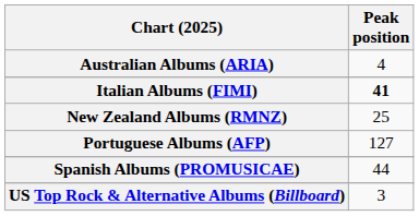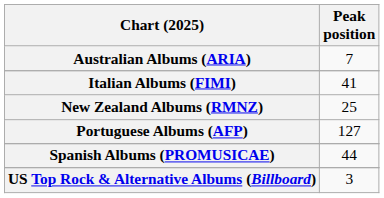 <table class="wikitable sortable plainrowheaders" style="text-align:center">
 <tr>
 <th scope="col">Chart (2025)</th>
 <th scope="col">Peak<br>position</th>
 </tr>
 <tr>
 <th scope="row">Australian Albums (<a href='#'>ARIA</a>)</th>
-<td>4</td>
+<td>7</td>
 </tr>
 <tr>
 </tr>
 <tr>
 </tr>
 <tr>
 </tr>
 <tr>
 </tr>
 <tr>
 </tr>
 <tr>
 </tr>
 <tr>
 </tr>
 <tr>
 <th scope="row">Italian Albums (<a href='#'>FIMI</a>)</th>
-<td><strong>41</strong></td>
+<td>41</td>
 </tr>
 <tr>
 <th scope="row">New Zealand Albums (<a href='#'>RMNZ</a>)</th>
 <td>25</td>
 </tr>
 <tr>
 <th scope="row">Portuguese Albums (<a href='#'>AFP</a>)</th>
 <td>127</td>
 </tr>
 <tr>
 </tr>
 <tr>
 <th scope="row">Spanish Albums (<a href='#'>PROMUSICAE</a>)</th>
 <td>44</td>
 </tr>
 <tr>
 </tr>
 <tr>
 </tr>
 <tr>
 </tr>
 <tr>
 </tr>
 <tr>
 </tr>
 <tr>
 </tr>
 <tr>
 <th scope="row">US <a href='#'>Top Rock & Alternative Albums</a> (<em><a href='#'>Billboard</a></em>)</th>
 <td>3</td>
 </tr>
 </table>
